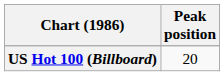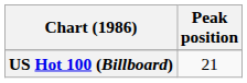 <table class="wikitable plainrowheaders" style="text-align:center;">
 <tr>
 <th scope="col">Chart (1986)</th>
 <th scope="col">Peak<br>position</th>
 </tr>
 <tr>
 </tr>
 <tr>
 <th scope="row">US <a href='#'>Hot 100</a> (<em>Billboard</em>)</th>
-<td align="center">20</td>
+<td align="center">21</td>
 </tr>
 </table>
